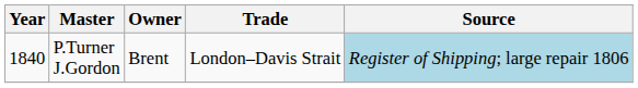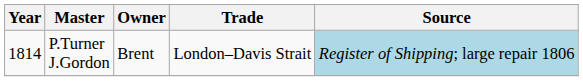 <table class=" wikitable">
 <tr>
 <th>Year</th>
 <th>Master</th>
 <th>Owner</th>
 <th>Trade</th>
 <th>Source</th>
 </tr>
 <tr>
-<td>1840</td>
+<td>1814</td>
 <td>P.Turner<br>J.Gordon</td>
 <td>Brent</td>
 <td>London–Davis Strait</td>
 <td style="background: lightblue;"><em>Register of Shipping</em>; large repair 1806</td>
 </tr>
 <tr>
 </tr>
 </table>
